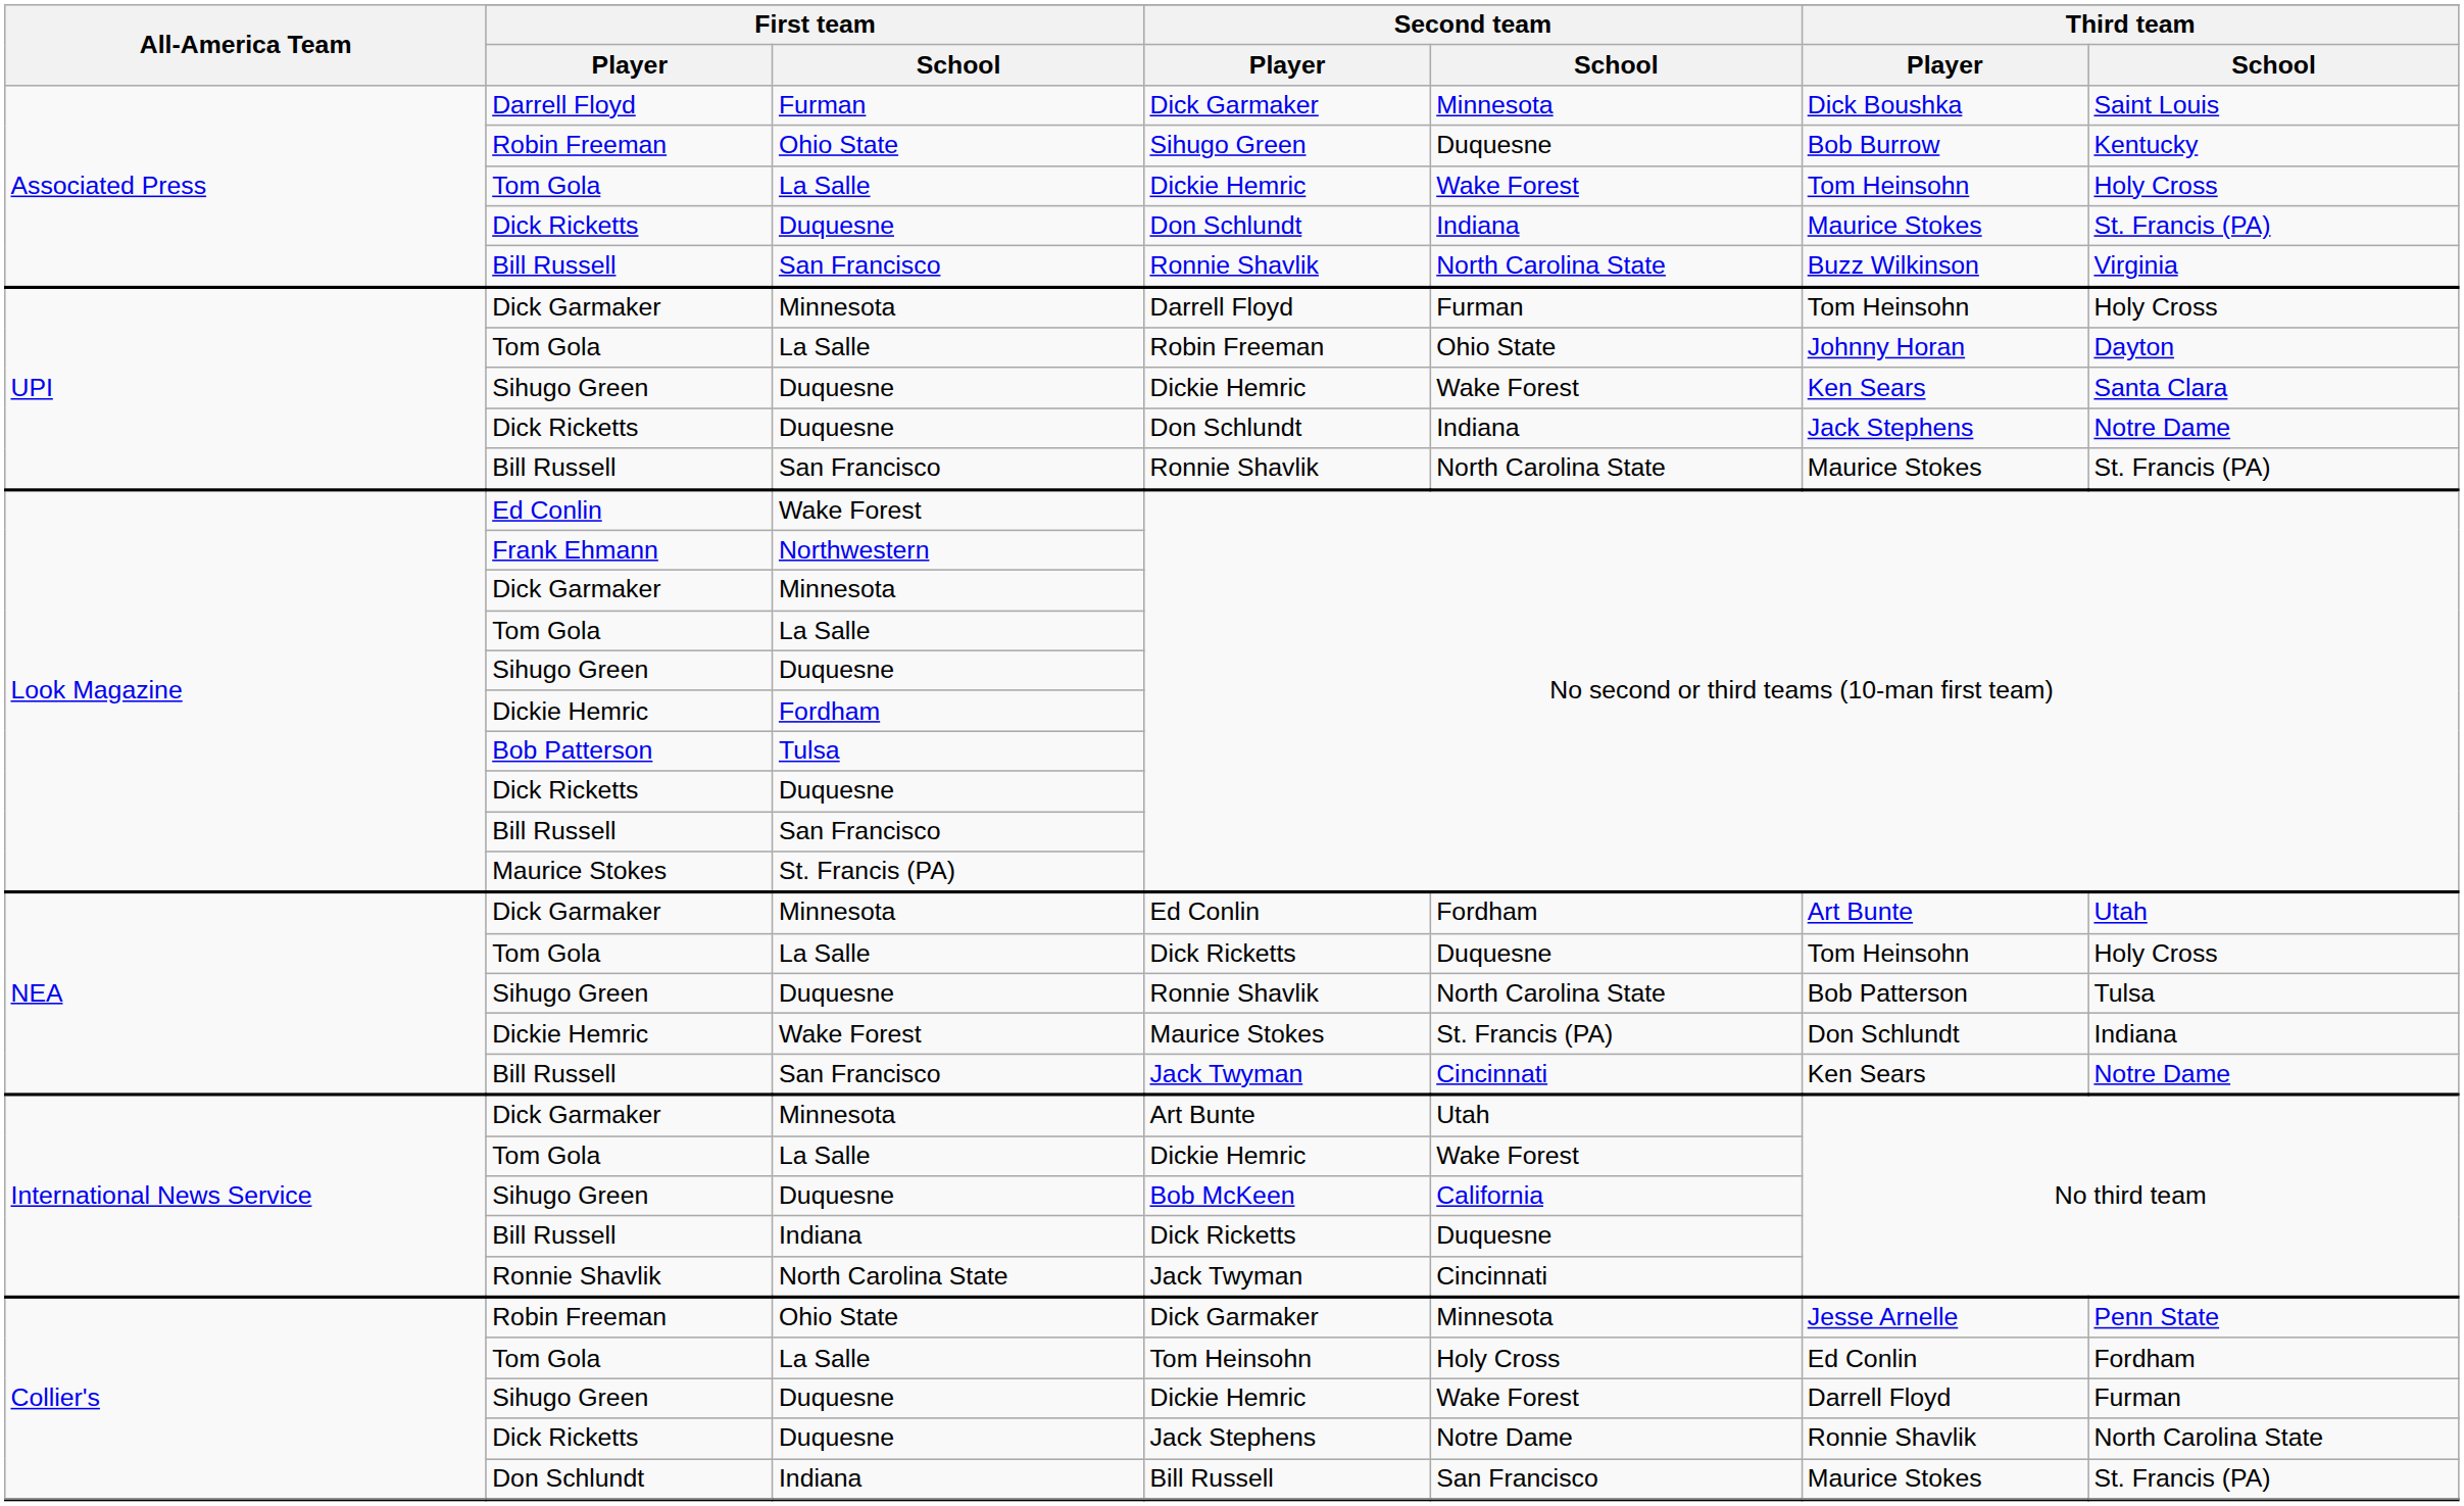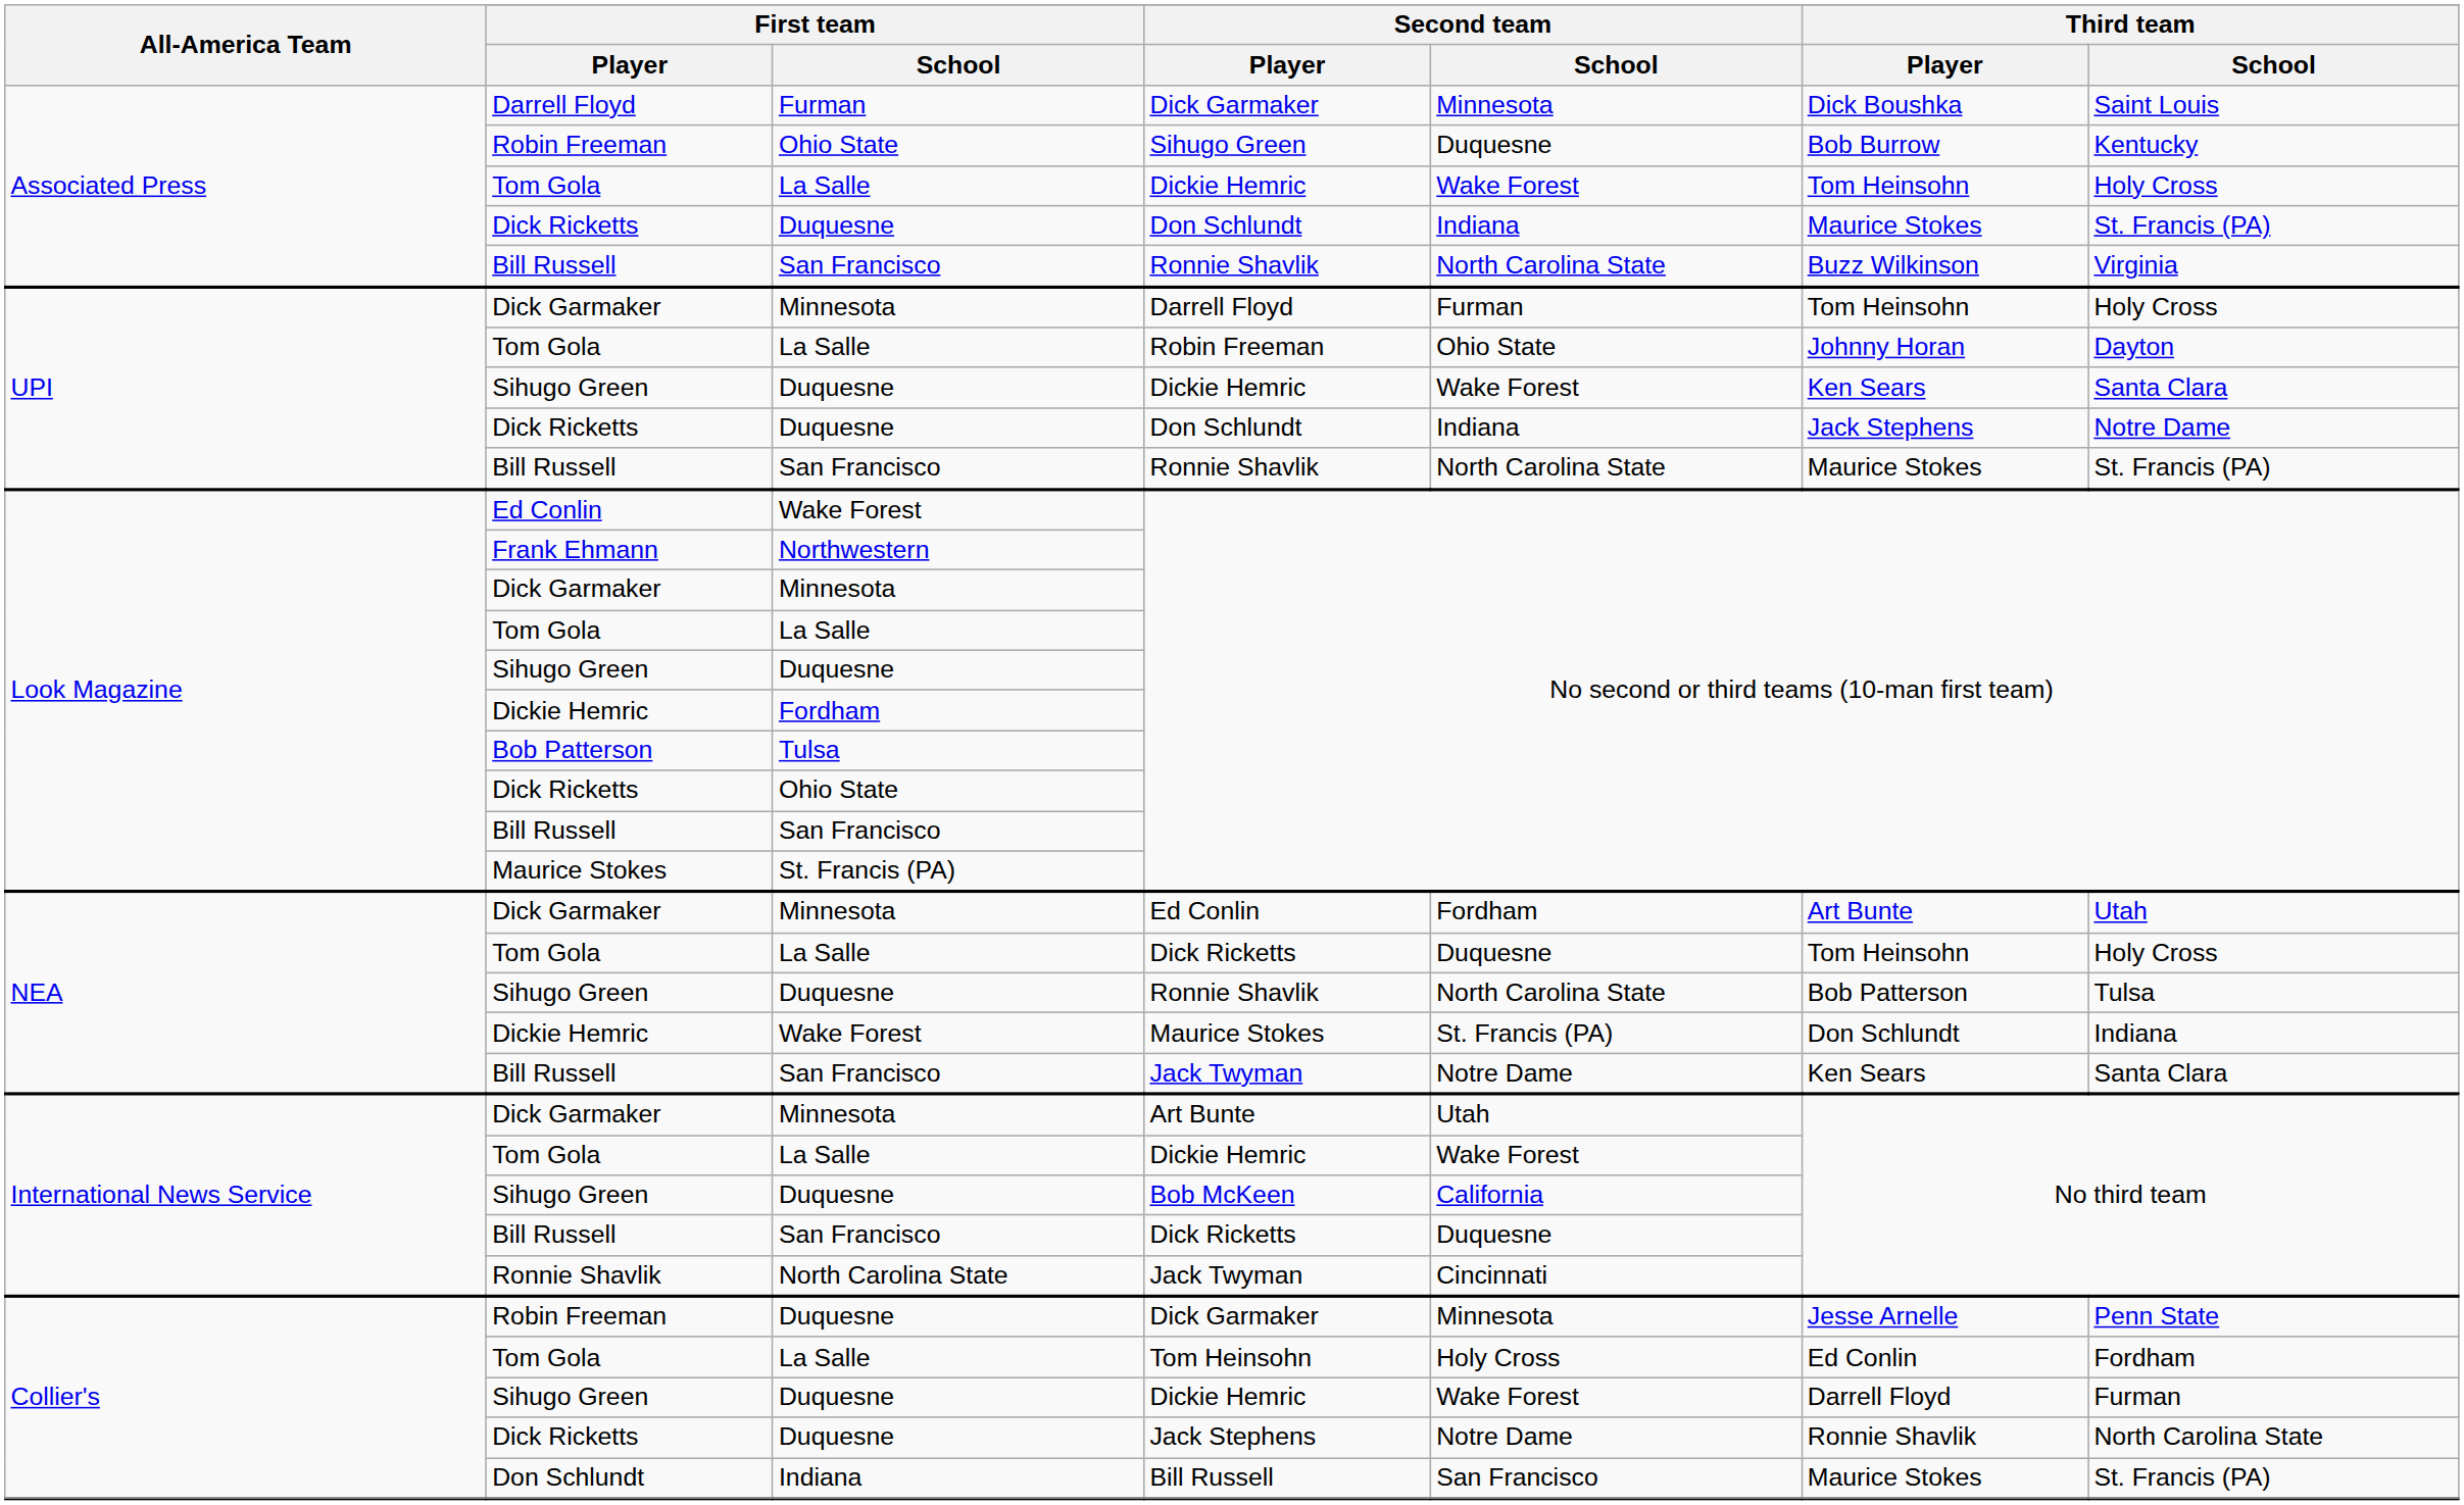 <table class="wikitable" style="width:98%;">
 <tr>
 <th rowspan=3>All-America Team</th>
 </tr>
 <tr>
 <th colspan=2>First team</th>
 <th colspan=2>Second team</th>
 <th colspan=2>Third team</th>
 </tr>
 <tr>
 <th>Player</th>
 <th>School</th>
 <th>Player</th>
 <th>School</th>
 <th>Player</th>
 <th>School</th>
 </tr>
 <tr>
 <td rowspan=5><a href='#'>Associated Press</a></td>
 <td><a href='#'>Darrell Floyd</a></td>
 <td><a href='#'>Furman</a></td>
 <td><a href='#'>Dick Garmaker</a></td>
 <td><a href='#'>Minnesota</a></td>
 <td><a href='#'>Dick Boushka</a></td>
 <td><a href='#'>Saint Louis</a></td>
 </tr>
 <tr>
 <td><a href='#'>Robin Freeman</a></td>
 <td><a href='#'>Ohio State</a></td>
 <td><a href='#'>Sihugo Green</a></td>
 <td>Duquesne</td>
 <td><a href='#'>Bob Burrow</a></td>
 <td><a href='#'>Kentucky</a></td>
 </tr>
 <tr>
 <td><a href='#'>Tom Gola</a></td>
 <td><a href='#'>La Salle</a></td>
 <td><a href='#'>Dickie Hemric</a></td>
 <td><a href='#'>Wake Forest</a></td>
 <td><a href='#'>Tom Heinsohn</a></td>
 <td><a href='#'>Holy Cross</a></td>
 </tr>
 <tr>
 <td><a href='#'>Dick Ricketts</a></td>
 <td><a href='#'>Duquesne</a></td>
 <td><a href='#'>Don Schlundt</a></td>
 <td><a href='#'>Indiana</a></td>
 <td><a href='#'>Maurice Stokes</a></td>
 <td><a href='#'>St. Francis (PA)</a></td>
 </tr>
 <tr>
 <td><a href='#'>Bill Russell</a></td>
 <td><a href='#'>San Francisco</a></td>
 <td><a href='#'>Ronnie Shavlik</a></td>
 <td><a href='#'>North Carolina State</a></td>
 <td><a href='#'>Buzz Wilkinson</a></td>
 <td><a href='#'>Virginia</a></td>
 </tr>
 <tr style = "border-top:2px solid black;">
 <td rowspan=5><a href='#'>UPI</a></td>
 <td>Dick Garmaker</td>
 <td>Minnesota</td>
 <td>Darrell Floyd</td>
 <td>Furman</td>
 <td>Tom Heinsohn</td>
 <td>Holy Cross</td>
 </tr>
 <tr>
 <td>Tom Gola</td>
 <td>La Salle</td>
 <td>Robin Freeman</td>
 <td>Ohio State</td>
 <td><a href='#'>Johnny Horan</a></td>
 <td><a href='#'>Dayton</a></td>
 </tr>
 <tr>
 <td>Sihugo Green</td>
 <td>Duquesne</td>
 <td>Dickie Hemric</td>
 <td>Wake Forest</td>
 <td><a href='#'>Ken Sears</a></td>
 <td><a href='#'>Santa Clara</a></td>
 </tr>
 <tr>
 <td>Dick Ricketts</td>
 <td>Duquesne</td>
 <td>Don Schlundt</td>
 <td>Indiana</td>
 <td><a href='#'>Jack Stephens</a></td>
 <td><a href='#'>Notre Dame</a></td>
 </tr>
 <tr>
 <td>Bill Russell</td>
 <td>San Francisco</td>
 <td>Ronnie Shavlik</td>
 <td>North Carolina State</td>
 <td>Maurice Stokes</td>
 <td>St. Francis (PA)</td>
 </tr>
 <tr style = "border-top:2px solid black;">
 <td rowspan=10><a href='#'>Look Magazine</a></td>
 <td><a href='#'>Ed Conlin</a></td>
 <td>Wake Forest</td>
 <td rowspan=10 colspan=6 align=center>No second or third teams (10-man first team)</td>
 </tr>
 <tr>
 <td><a href='#'>Frank Ehmann</a></td>
 <td><a href='#'>Northwestern</a></td>
 </tr>
 <tr>
 <td>Dick Garmaker</td>
 <td>Minnesota</td>
 </tr>
 <tr>
 <td>Tom Gola</td>
 <td>La Salle</td>
 </tr>
 <tr>
 <td>Sihugo Green</td>
 <td>Duquesne</td>
 </tr>
 <tr>
 <td>Dickie Hemric</td>
 <td><a href='#'>Fordham</a></td>
 </tr>
 <tr>
 <td><a href='#'>Bob Patterson</a></td>
 <td><a href='#'>Tulsa</a></td>
 </tr>
 <tr>
 <td>Dick Ricketts</td>
-<td>Duquesne</td>
+<td>Ohio State</td>
 </tr>
 <tr>
 <td>Bill Russell</td>
 <td>San Francisco</td>
 </tr>
 <tr>
 <td>Maurice Stokes</td>
 <td>St. Francis (PA)</td>
 </tr>
 <tr style = "border-top:2px solid black;">
 <td rowspan=5><a href='#'>NEA</a></td>
 <td>Dick Garmaker</td>
 <td>Minnesota</td>
 <td>Ed Conlin</td>
 <td>Fordham</td>
 <td><a href='#'>Art Bunte</a></td>
 <td><a href='#'>Utah</a></td>
 </tr>
 <tr>
 <td>Tom Gola</td>
 <td>La Salle</td>
 <td>Dick Ricketts</td>
 <td>Duquesne</td>
 <td>Tom Heinsohn</td>
 <td>Holy Cross</td>
 </tr>
 <tr>
 <td>Sihugo Green</td>
 <td>Duquesne</td>
 <td>Ronnie Shavlik</td>
 <td>North Carolina State</td>
 <td>Bob Patterson</td>
 <td>Tulsa</td>
 </tr>
 <tr>
 <td>Dickie Hemric</td>
 <td>Wake Forest</td>
 <td>Maurice Stokes</td>
 <td>St. Francis (PA)</td>
 <td>Don Schlundt</td>
 <td>Indiana</td>
 </tr>
 <tr>
 <td>Bill Russell</td>
 <td>San Francisco</td>
 <td><a href='#'>Jack Twyman</a></td>
-<td><a href='#'>Cincinnati</a></td>
+<td>Notre Dame</td>
 <td>Ken Sears</td>
-<td><a href='#'>Notre Dame</a></td>
+<td>Santa Clara</td>
 </tr>
 <tr style = "border-top:2px solid black;">
 <td rowspan=5><a href='#'>International News Service</a></td>
 <td>Dick Garmaker</td>
 <td>Minnesota</td>
 <td>Art Bunte</td>
 <td>Utah</td>
 <td rowspan=5 colspan=3 align=center>No third team</td>
 </tr>
 <tr>
 <td>Tom Gola</td>
 <td>La Salle</td>
 <td>Dickie Hemric</td>
 <td>Wake Forest</td>
 </tr>
 <tr>
 <td>Sihugo Green</td>
 <td>Duquesne</td>
 <td><a href='#'>Bob McKeen</a></td>
 <td><a href='#'>California</a></td>
 </tr>
 <tr>
 <td>Bill Russell</td>
-<td>Indiana</td>
+<td>San Francisco</td>
 <td>Dick Ricketts</td>
 <td>Duquesne</td>
 </tr>
 <tr>
 <td>Ronnie Shavlik</td>
 <td>North Carolina State</td>
 <td>Jack Twyman</td>
 <td>Cincinnati</td>
 </tr>
 <tr style = "border-top:2px solid black;">
 <td rowspan=5><a href='#'>Collier's</a></td>
 <td>Robin Freeman</td>
-<td>Ohio State</td>
+<td>Duquesne</td>
 <td>Dick Garmaker</td>
 <td>Minnesota</td>
 <td><a href='#'>Jesse Arnelle</a></td>
 <td><a href='#'>Penn State</a></td>
 </tr>
 <tr>
 <td>Tom Gola</td>
 <td>La Salle</td>
 <td>Tom Heinsohn</td>
 <td>Holy Cross</td>
 <td>Ed Conlin</td>
 <td>Fordham</td>
 </tr>
 <tr>
 <td>Sihugo Green</td>
 <td>Duquesne</td>
 <td>Dickie Hemric</td>
 <td>Wake Forest</td>
 <td>Darrell Floyd</td>
 <td>Furman</td>
 </tr>
 <tr>
 <td>Dick Ricketts</td>
 <td>Duquesne</td>
 <td>Jack Stephens</td>
 <td>Notre Dame</td>
 <td>Ronnie Shavlik</td>
 <td>North Carolina State</td>
 </tr>
 <tr>
 <td>Don Schlundt</td>
 <td>Indiana</td>
 <td>Bill Russell</td>
 <td>San Francisco</td>
 <td>Maurice Stokes</td>
 <td>St. Francis (PA)</td>
 </tr>
 <tr style = "border-top:2px solid black;">
 </tr>
 </table>
